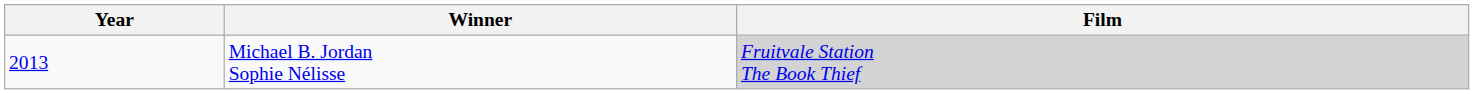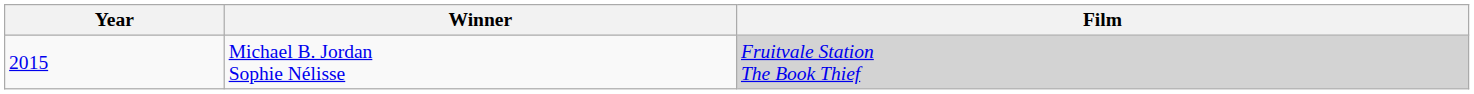 <table class="wikitable" width="95%" cellpadding="5">
 <tr>
 <th width="15%">Year</th>
 <th width="35%">Winner</th>
 <th width="50%">Film</th>
 </tr>
 <tr>
-<td><a href='#'>2013</a></td>
+<td><a href='#'>2015</a></td>
 <td><a href='#'>Michael B. Jordan</a><br><a href='#'>Sophie Nélisse</a></td>
 <td style="background: lightgrey;"><em><a href='#'>Fruitvale Station</a></em><br><em><a href='#'>The Book Thief</a></em></td>
 </tr>
 </table>
